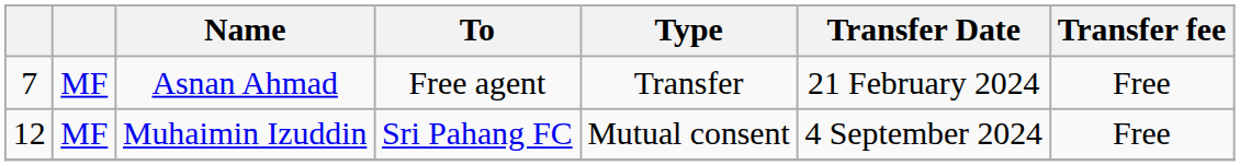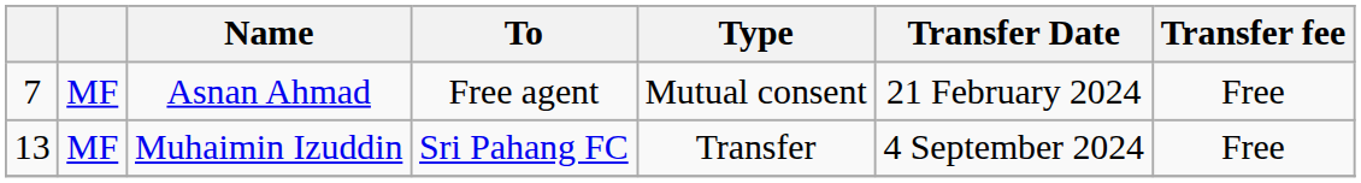 <table class="wikitable" style="text-align:center;">
 <tr>
 <th></th>
 <th></th>
 <th>Name</th>
 <th>To</th>
 <th>Type</th>
 <th>Transfer Date</th>
 <th>Transfer fee</th>
 </tr>
 <tr>
 <td>7</td>
 <td><a href='#'>MF</a></td>
 <td><a href='#'>Asnan Ahmad</a></td>
 <td>Free agent</td>
-<td>Transfer</td>
+<td>Mutual consent</td>
 <td>21 February 2024</td>
 <td>Free</td>
 </tr>
 <tr>
-<td>12</td>
+<td>13</td>
 <td><a href='#'>MF</a></td>
 <td><a href='#'>Muhaimin Izuddin</a></td>
 <td><a href='#'>Sri Pahang FC</a></td>
-<td>Mutual consent</td>
+<td>Transfer</td>
 <td>4 September 2024</td>
 <td>Free</td>
 </tr>
 <tr>
 </tr>
 </table>
